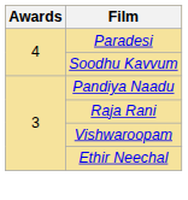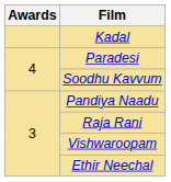 <table class="wikitable" rowspan=2 style="text-align: center; background: #f6e39c">
 <tr>
 <th scope="col" width="55">Awards</th>
 <th scope="col" align="center">Film</th>
+</tr>
+<tr>
+<td></td>
+<td><em><a href='#'>Kadal</a></em></td>
 </tr>
 <tr>
 <td rowspan=2 style="text-align:center">4</td>
 <td><em><a href='#'>Paradesi</a></em></td>
 </tr>
 <tr>
 <td><em><a href='#'>Soodhu Kavvum</a></em></td>
 </tr>
 <tr>
 <td rowspan=4 style="text-align:center">3</td>
 <td><em><a href='#'>Pandiya Naadu</a></em></td>
 </tr>
 <tr>
 <td><em><a href='#'>Raja Rani</a></em></td>
 </tr>
 <tr>
 <td><em><a href='#'>Vishwaroopam</a></em></td>
 </tr>
 <tr>
 <td><em><a href='#'>Ethir Neechal</a></em></td>
 </tr>
 </table>
